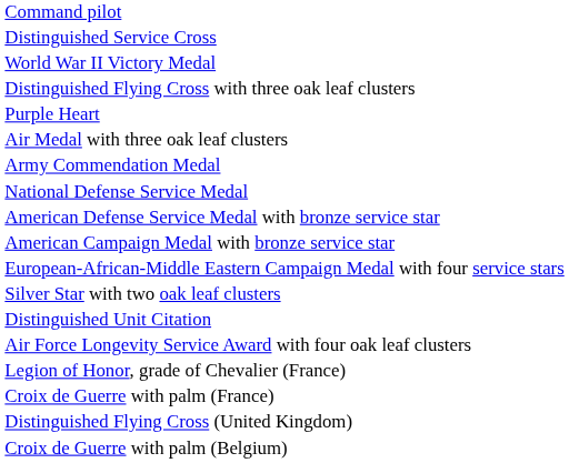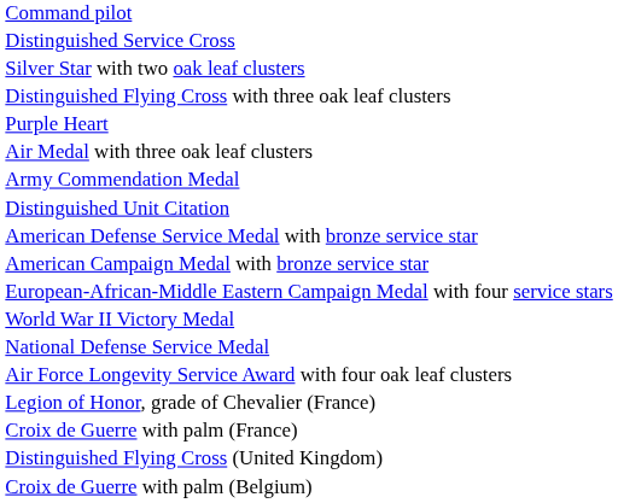 <table>
 <tr>
 <td></td>
 <td><a href='#'>Command pilot</a></td>
 <td></td>
 </tr>
 <tr>
 <td></td>
 <td><a href='#'>Distinguished Service Cross</a></td>
 <td></td>
 </tr>
 <tr>
 <td></td>
-<td><a href='#'>World War II Victory Medal</a></td>
+<td><a href='#'>Silver Star</a> with two <a href='#'>oak leaf clusters</a></td>
 <td></td>
 </tr>
 <tr>
 <td></td>
 <td><a href='#'>Distinguished Flying Cross</a> with three oak leaf clusters</td>
 <td></td>
 </tr>
 <tr>
 <td></td>
 <td><a href='#'>Purple Heart</a></td>
 <td></td>
 </tr>
 <tr>
 <td></td>
 <td><a href='#'>Air Medal</a> with three oak leaf clusters</td>
 <td></td>
 </tr>
 <tr>
 <td></td>
 <td><a href='#'>Army Commendation Medal</a></td>
 <td></td>
 </tr>
 <tr>
 <td></td>
-<td><a href='#'>National Defense Service Medal</a></td>
+<td><a href='#'>Distinguished Unit Citation</a></td>
 <td></td>
 </tr>
 <tr>
 <td></td>
 <td><a href='#'>American Defense Service Medal</a> with <a href='#'>bronze service star</a></td>
 <td></td>
 </tr>
 <tr>
 <td></td>
 <td><a href='#'>American Campaign Medal</a> with <a href='#'>bronze service star</a></td>
 <td></td>
 </tr>
 <tr>
 <td></td>
 <td><a href='#'>European-African-Middle Eastern Campaign Medal</a> with four <a href='#'>service stars</a></td>
 <td></td>
 </tr>
 <tr>
 <td></td>
-<td><a href='#'>Silver Star</a> with two <a href='#'>oak leaf clusters</a></td>
+<td><a href='#'>World War II Victory Medal</a></td>
 <td></td>
 </tr>
 <tr>
 <td></td>
-<td><a href='#'>Distinguished Unit Citation</a></td>
+<td><a href='#'>National Defense Service Medal</a></td>
 <td></td>
 </tr>
 <tr>
 <td></td>
 <td><a href='#'>Air Force Longevity Service Award</a> with four oak leaf clusters</td>
 <td></td>
 </tr>
 <tr>
 <td></td>
 <td><a href='#'>Legion of Honor</a>, grade of Chevalier (France)</td>
 <td></td>
 </tr>
 <tr>
 <td></td>
 <td><a href='#'>Croix de Guerre</a> with palm (France)</td>
 <td></td>
 </tr>
 <tr>
 <td></td>
 <td><a href='#'>Distinguished Flying Cross</a> (United Kingdom)</td>
 <td></td>
 </tr>
 <tr>
 <td></td>
 <td><a href='#'>Croix de Guerre</a> with palm (Belgium)</td>
 <td></td>
 </tr>
 <tr>
 </tr>
 </table>
